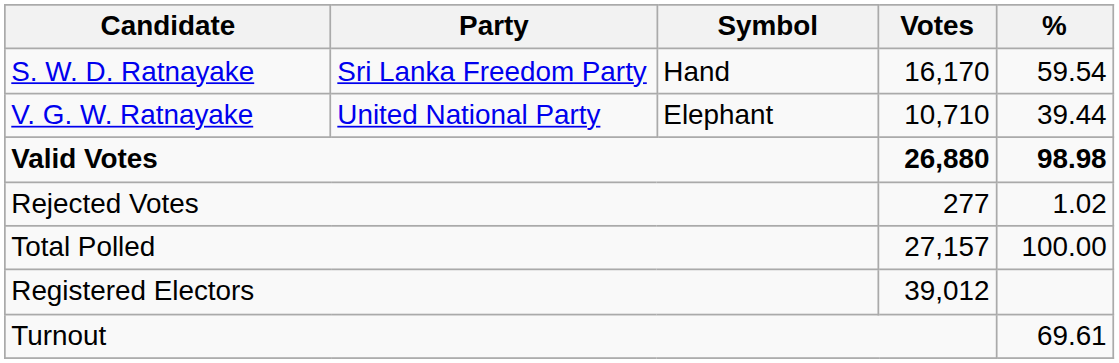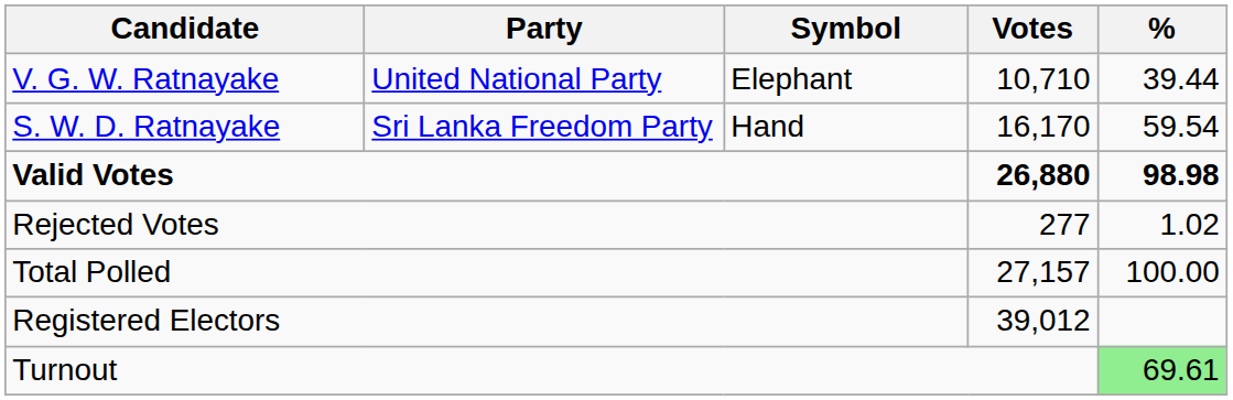 <table class="wikitable" border="1" style="text-align:right;">
 <tr>
 <th align=left width="180">Candidate</th>
 <th align=left width="180">Party</th>
 <th align=left width="120">Symbol</th>
 <th align=left width="60">Votes</th>
 <th align=left width="60">%</th>
 </tr>
 <tr>
+<td align=left><a href='#'>V. G. W. Ratnayake</a></td>
+<td align=left><a href='#'>United National Party</a></td>
+<td align=left>Elephant</td>
+<td align=right>10,710</td>
+<td align=right>39.44</td>
+</tr>
+<tr>
 <td align=left><a href='#'>S. W. D. Ratnayake</a></td>
 <td align=left><a href='#'>Sri Lanka Freedom Party</a></td>
 <td align=left>Hand</td>
 <td align=right>16,170</td>
 <td align=right>59.54</td>
-</tr>
-<tr>
-<td align=left><a href='#'>V. G. W. Ratnayake</a></td>
-<td align=left><a href='#'>United National Party</a></td>
-<td align=left>Elephant</td>
-<td align=right>10,710</td>
-<td align=right>39.44</td>
 </tr>
 <tr>
 <td align=left colspan=3><strong>Valid Votes</strong></td>
 <td align=right><strong>26,880</strong></td>
 <td align=right><strong>98.98</strong></td>
 </tr>
 <tr>
 <td align=left colspan=3>Rejected Votes</td>
 <td align=right>277</td>
 <td align=right>1.02</td>
 </tr>
 <tr>
 <td align=left colspan=3>Total Polled</td>
 <td align=right>27,157</td>
 <td align=right>100.00</td>
 </tr>
 <tr>
 <td align=left colspan=3>Registered Electors</td>
 <td align=right>39,012</td>
 <td></td>
 </tr>
 <tr>
 <td align=left colspan=4>Turnout</td>
-<td align=right>69.61</td>
+<td align=right style="background: lightgreen;">69.61</td>
 </tr>
 </table>
